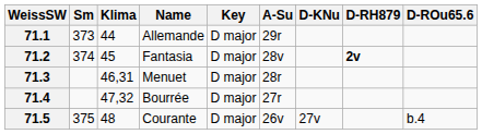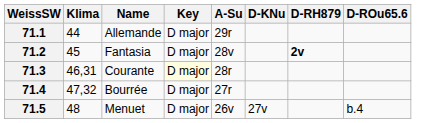 <table border="1" class="wikitable sortable">
 <tr>
 <th data-sort-type="number">WeissSW</th>
-<th>Sm</th>
 <th>Klima</th>
 <th class="unsortable">Name</th>
 <th class="unsortable">Key</th>
 <th>A-Su</th>
 <th>D-KNu</th>
 <th>D-RH879</th>
 <th>D-ROu65.6</th>
 </tr>
 <tr>
 <th data-sort-value="1">71.1</th>
-<td>373</td>
 <td>44</td>
 <td>Allemande</td>
 <td>D major</td>
 <td>29r</td>
 <td></td>
 <td></td>
 <td></td>
 </tr>
 <tr>
 <th data-sort-value="2">71.2</th>
-<td>374</td>
 <td>45</td>
 <td>Fantasia</td>
 <td>D major</td>
 <td>28v</td>
 <td></td>
 <td><strong>2v</strong></td>
 <td></td>
 </tr>
 <tr>
 <th data-sort-value="3">71.3</th>
-<td></td>
 <td>46,31</td>
-<td>Menuet</td>
-<td>D major</td>
+<td>Courante</td>
+<td style="background: lightyellow;">D major</td>
 <td>28r</td>
 <td></td>
 <td></td>
 <td></td>
 </tr>
 <tr>
 <th data-sort-value="4">71.4</th>
-<td></td>
 <td>47,32</td>
 <td>Bourrée</td>
 <td>D major</td>
 <td>27r</td>
 <td></td>
 <td></td>
 <td></td>
 </tr>
 <tr>
 <th data-sort-value="5">71.5</th>
-<td>375</td>
 <td>48</td>
-<td>Courante</td>
+<td>Menuet</td>
 <td>D major</td>
 <td>26v</td>
 <td>27v</td>
 <td></td>
 <td>b.4</td>
 </tr>
 </table>
